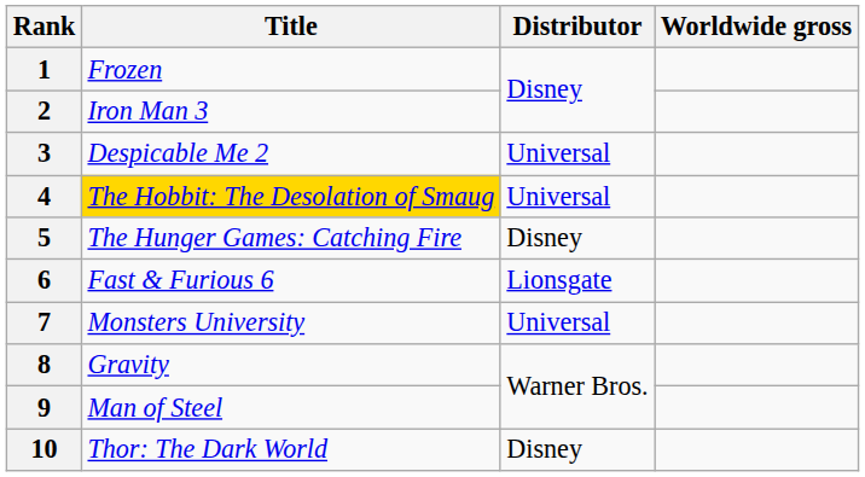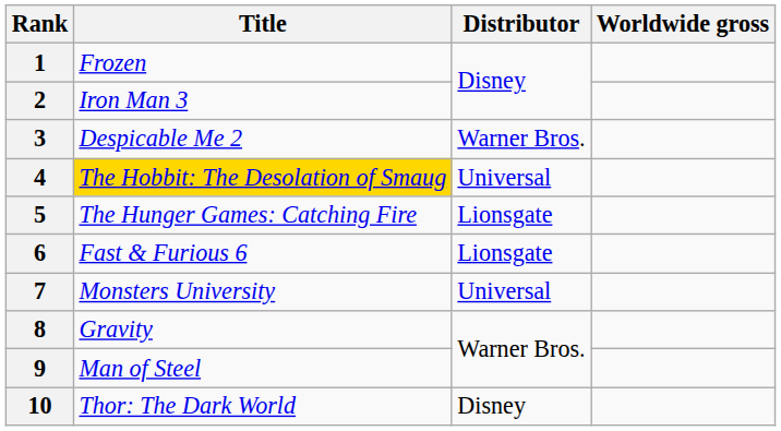 <table class="wikitable sortable" style="margin:auto; margin:auto;">
 <tr>
 <th>Rank</th>
 <th>Title</th>
 <th>Distributor</th>
 <th>Worldwide gross</th>
 </tr>
 <tr>
 <th style="text-align:center;">1</th>
 <td><em><a href='#'>Frozen</a></em></td>
 <td rowspan="2"><a href='#'>Disney</a></td>
 <td></td>
 </tr>
 <tr>
 <th style="text-align:center;">2</th>
 <td><em><a href='#'>Iron Man 3</a></em></td>
 <td></td>
 </tr>
 <tr>
 <th style="text-align:center;">3</th>
 <td><em><a href='#'>Despicable Me 2</a></em></td>
-<td><a href='#'>Universal</a></td>
+<td><a href='#'>Warner Bros</a>.</td>
 <td></td>
 </tr>
 <tr>
 <th style="text-align:center;">4</th>
 <td style="background: gold;"><em><a href='#'>The Hobbit: The Desolation of Smaug</a></em></td>
 <td><a href='#'>Universal</a></td>
 <td></td>
 </tr>
 <tr>
 <th style="text-align:center;">5</th>
 <td><em><a href='#'>The Hunger Games: Catching Fire</a></em></td>
-<td>Disney</td>
+<td><a href='#'>Lionsgate</a></td>
 <td></td>
 </tr>
 <tr>
 <th style="text-align:center;">6</th>
 <td><em><a href='#'>Fast & Furious 6</a></em></td>
 <td><a href='#'>Lionsgate</a></td>
 <td></td>
 </tr>
 <tr>
 <th style="text-align:center;">7</th>
 <td><em><a href='#'>Monsters University</a></em></td>
 <td><a href='#'>Universal</a></td>
 <td></td>
 </tr>
 <tr>
 <th style="text-align:center;">8</th>
 <td><em><a href='#'>Gravity</a></em></td>
 <td rowspan="2">Warner Bros.</td>
 <td></td>
 </tr>
 <tr>
 <th style="text-align:center;">9</th>
 <td><em><a href='#'>Man of Steel</a></em></td>
 <td></td>
 </tr>
 <tr>
 <th style="text-align:center;">10</th>
 <td><em><a href='#'>Thor: The Dark World</a></em></td>
 <td>Disney</td>
 <td></td>
 </tr>
 </table>
